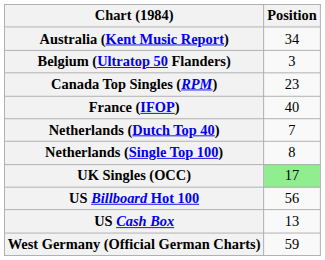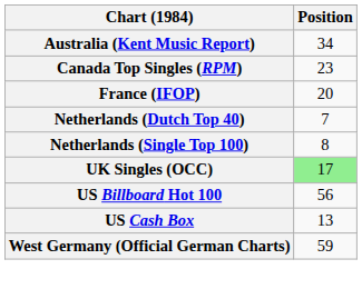 <table class="wikitable sortable plainrowheaders" style="text-align:center">
 <tr>
 <th>Chart (1984)</th>
 <th>Position</th>
 </tr>
 <tr>
 <th scope="row">Australia (<a href='#'>Kent Music Report</a>)</th>
 <td>34</td>
 </tr>
 <tr>
-<th scope="row">Belgium (<a href='#'>Ultratop 50</a> Flanders)</th>
-<td>3</td>
-</tr>
-<tr>
 <th scope="row">Canada Top Singles (<em><a href='#'>RPM</a></em>)</th>
 <td>23</td>
 </tr>
 <tr>
 <th scope="row">France (<a href='#'>IFOP</a>)</th>
-<td>40</td>
+<td>20</td>
 </tr>
 <tr>
 <th scope="row">Netherlands (<a href='#'>Dutch Top 40</a>)</th>
 <td>7</td>
 </tr>
 <tr>
 <th scope="row">Netherlands (<a href='#'>Single Top 100</a>)</th>
 <td>8</td>
 </tr>
 <tr>
 <th scope="row">UK Singles (OCC)</th>
 <td style="background: lightgreen;">17</td>
 </tr>
 <tr>
 <th scope="row">US <a href='#'><em>Billboard</em> Hot 100</a></th>
 <td>56</td>
 </tr>
 <tr>
 <th scope="row">US <em><a href='#'>Cash Box</a></em></th>
 <td>13</td>
 </tr>
 <tr>
 <th scope="row">West Germany (Official German Charts)</th>
 <td>59</td>
 </tr>
 </table>
